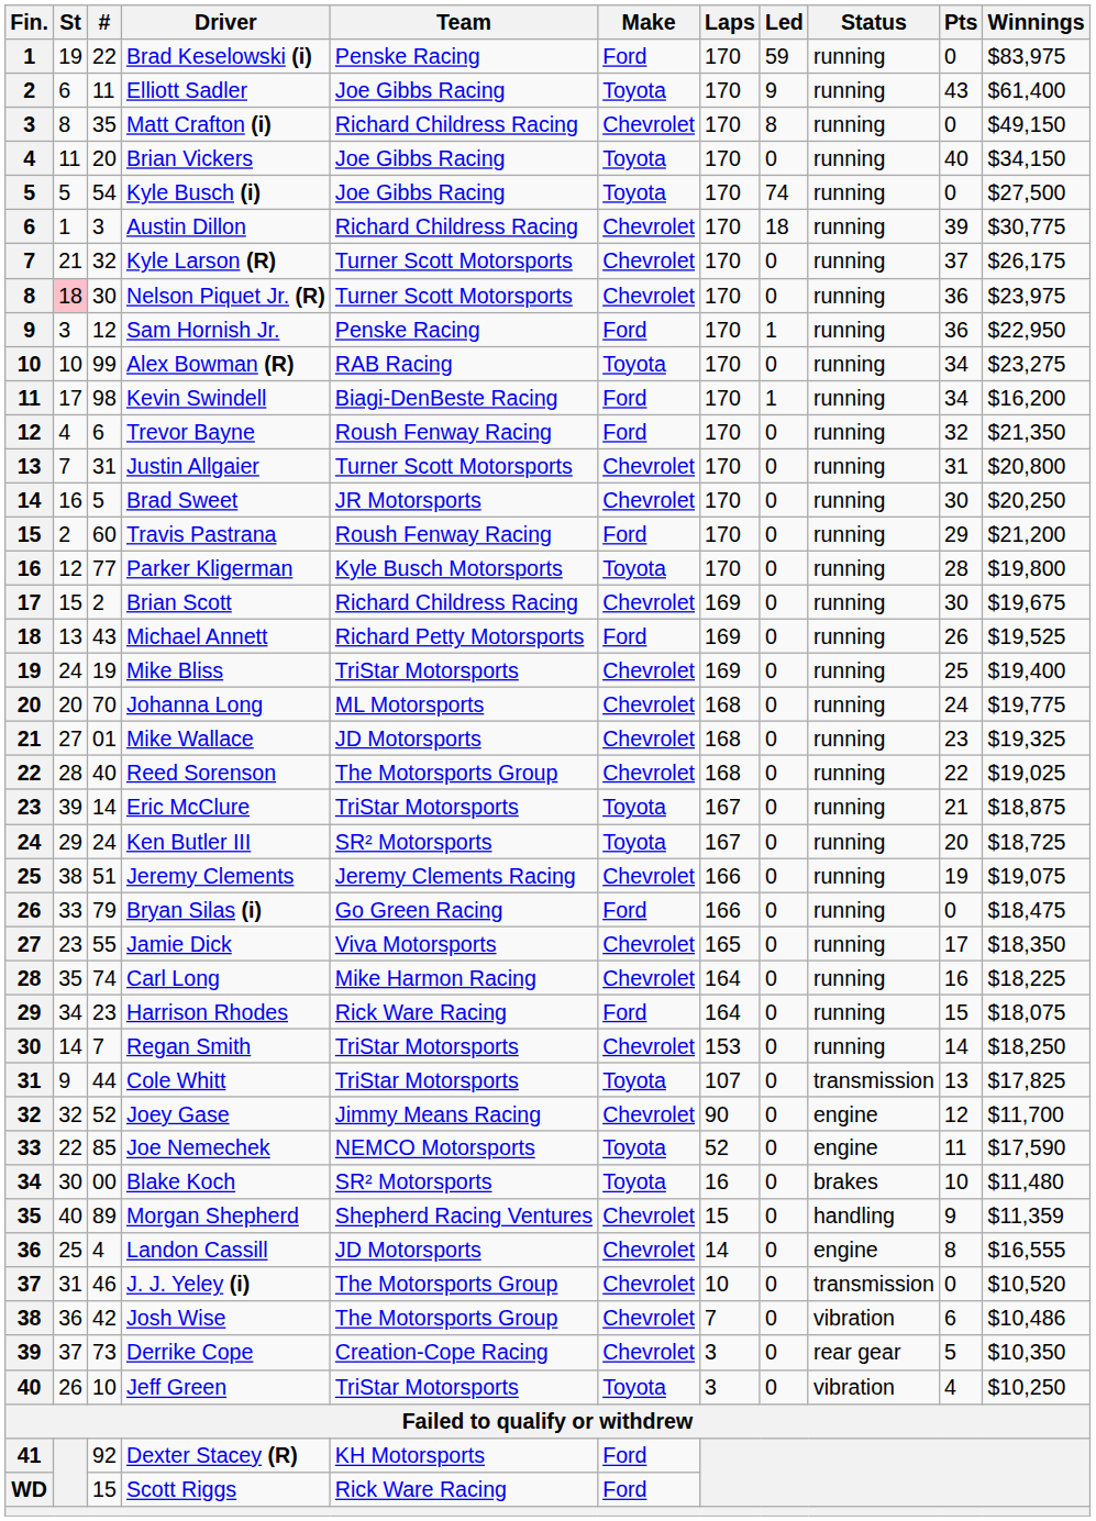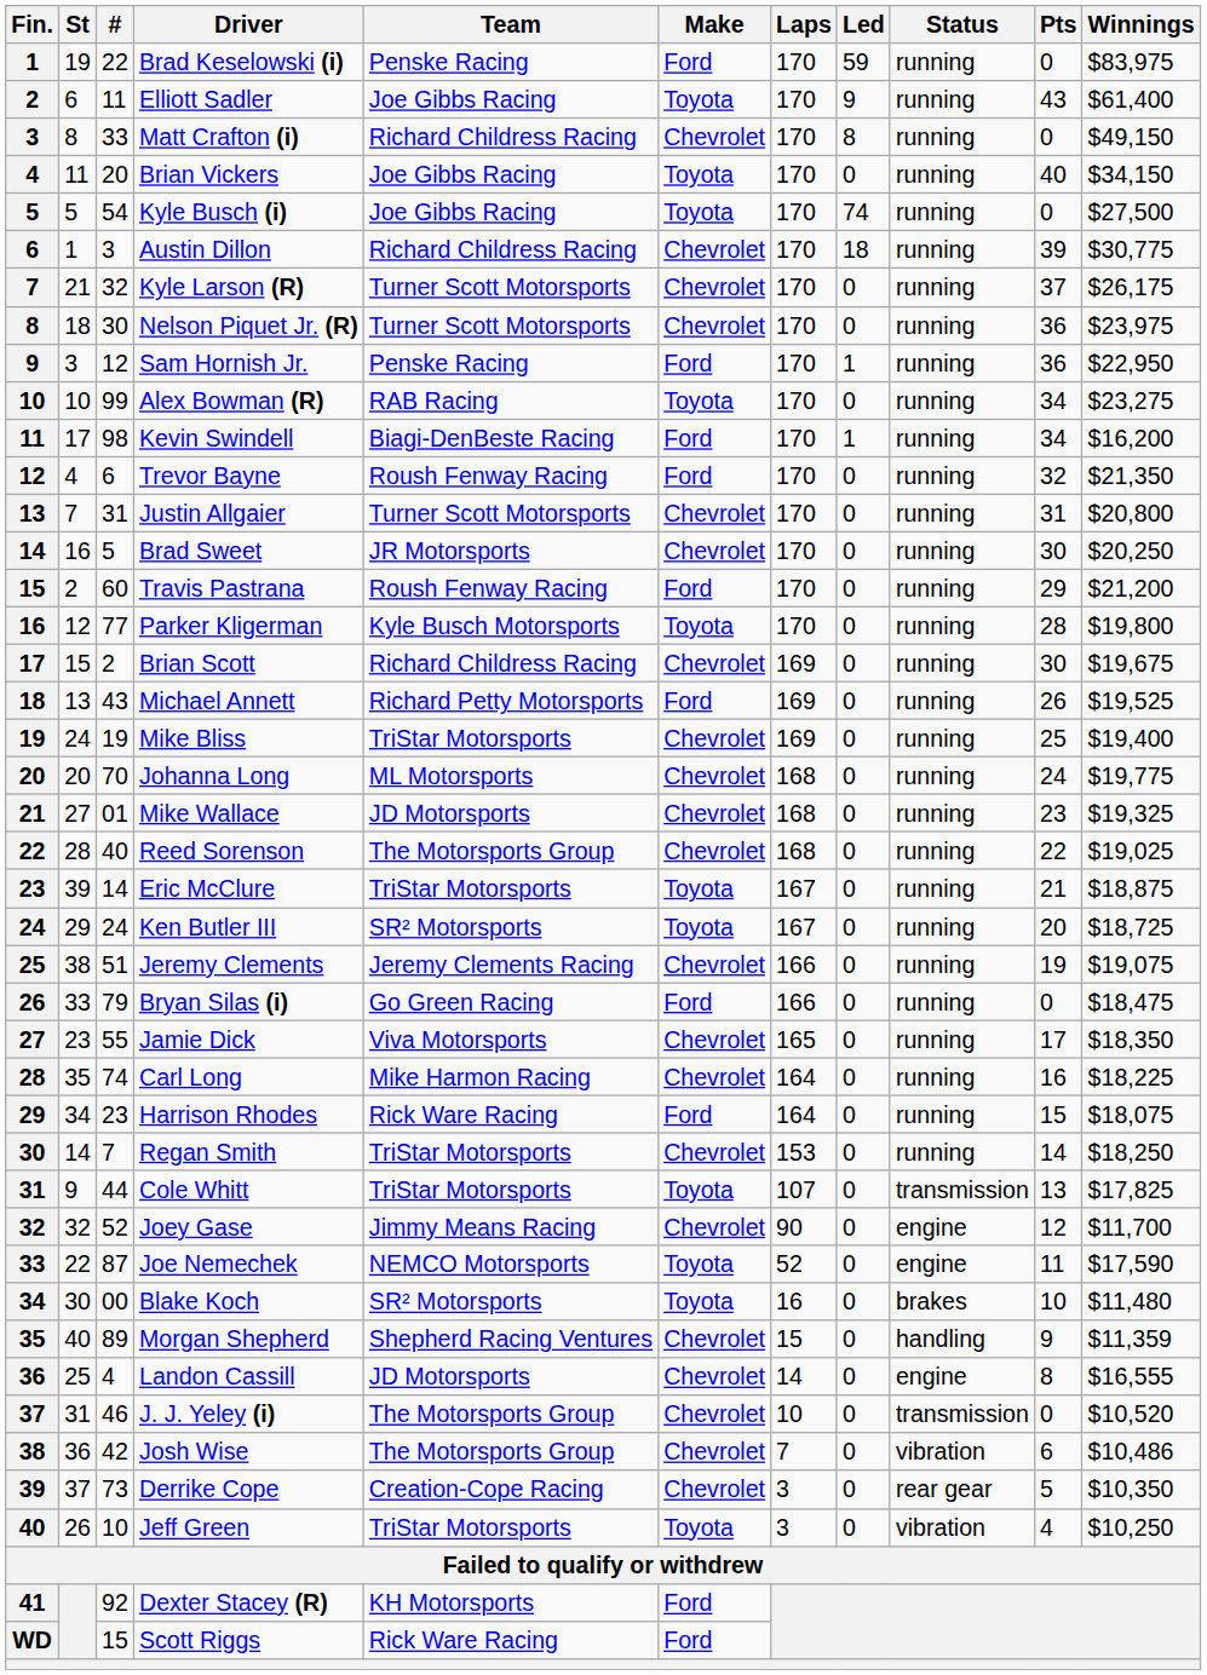 <table class="wikitable" style="font-size:95%">
 <tr>
 <th>Fin.</th>
 <th>St</th>
 <th>#</th>
 <th>Driver</th>
 <th>Team</th>
 <th>Make</th>
 <th>Laps</th>
 <th>Led</th>
 <th>Status</th>
 <th>Pts</th>
 <th>Winnings</th>
 </tr>
 <tr>
 <th>1</th>
 <td>19</td>
 <td>22</td>
 <td><a href='#'>Brad Keselowski</a> <strong>(i)</strong></td>
 <td><a href='#'>Penske Racing</a></td>
 <td><a href='#'>Ford</a></td>
 <td>170</td>
 <td>59</td>
 <td>running</td>
 <td>0</td>
 <td>$83,975</td>
 </tr>
 <tr>
 <th>2</th>
 <td>6</td>
 <td>11</td>
 <td><a href='#'>Elliott Sadler</a></td>
 <td><a href='#'>Joe Gibbs Racing</a></td>
 <td><a href='#'>Toyota</a></td>
 <td>170</td>
 <td>9</td>
 <td>running</td>
 <td>43</td>
 <td>$61,400</td>
 </tr>
 <tr>
 <th>3</th>
 <td>8</td>
-<td>35</td>
+<td>33</td>
 <td><a href='#'>Matt Crafton</a> <strong>(i)</strong></td>
 <td><a href='#'>Richard Childress Racing</a></td>
 <td><a href='#'>Chevrolet</a></td>
 <td>170</td>
 <td>8</td>
 <td>running</td>
 <td>0</td>
 <td>$49,150</td>
 </tr>
 <tr>
 <th>4</th>
 <td>11</td>
 <td>20</td>
 <td><a href='#'>Brian Vickers</a></td>
 <td><a href='#'>Joe Gibbs Racing</a></td>
 <td><a href='#'>Toyota</a></td>
 <td>170</td>
 <td>0</td>
 <td>running</td>
 <td>40</td>
 <td>$34,150</td>
 </tr>
 <tr>
 <th>5</th>
 <td>5</td>
 <td>54</td>
 <td><a href='#'>Kyle Busch</a> <strong>(i)</strong></td>
 <td><a href='#'>Joe Gibbs Racing</a></td>
 <td><a href='#'>Toyota</a></td>
 <td>170</td>
 <td>74</td>
 <td>running</td>
 <td>0</td>
 <td>$27,500</td>
 </tr>
 <tr>
 <th>6</th>
 <td>1</td>
 <td>3</td>
 <td><a href='#'>Austin Dillon</a></td>
 <td><a href='#'>Richard Childress Racing</a></td>
 <td><a href='#'>Chevrolet</a></td>
 <td>170</td>
 <td>18</td>
 <td>running</td>
 <td>39</td>
 <td>$30,775</td>
 </tr>
 <tr>
 <th>7</th>
 <td>21</td>
 <td>32</td>
 <td><a href='#'>Kyle Larson</a> <strong>(R)</strong></td>
 <td><a href='#'>Turner Scott Motorsports</a></td>
 <td><a href='#'>Chevrolet</a></td>
 <td>170</td>
 <td>0</td>
 <td>running</td>
 <td>37</td>
 <td>$26,175</td>
 </tr>
 <tr>
 <th>8</th>
-<td style="background: pink;">18</td>
+<td>18</td>
 <td>30</td>
 <td><a href='#'>Nelson Piquet Jr.</a> <strong>(R)</strong></td>
 <td><a href='#'>Turner Scott Motorsports</a></td>
 <td><a href='#'>Chevrolet</a></td>
 <td>170</td>
 <td>0</td>
 <td>running</td>
 <td>36</td>
 <td>$23,975</td>
 </tr>
 <tr>
 <th>9</th>
 <td>3</td>
 <td>12</td>
 <td><a href='#'>Sam Hornish Jr.</a></td>
 <td><a href='#'>Penske Racing</a></td>
 <td><a href='#'>Ford</a></td>
 <td>170</td>
 <td>1</td>
 <td>running</td>
 <td>36</td>
 <td>$22,950</td>
 </tr>
 <tr>
 <th>10</th>
 <td>10</td>
 <td>99</td>
 <td><a href='#'>Alex Bowman</a> <strong>(R)</strong></td>
 <td><a href='#'>RAB Racing</a></td>
 <td><a href='#'>Toyota</a></td>
 <td>170</td>
 <td>0</td>
 <td>running</td>
 <td>34</td>
 <td>$23,275</td>
 </tr>
 <tr>
 <th>11</th>
 <td>17</td>
 <td>98</td>
 <td><a href='#'>Kevin Swindell</a></td>
 <td><a href='#'>Biagi-DenBeste Racing</a></td>
 <td><a href='#'>Ford</a></td>
 <td>170</td>
 <td>1</td>
 <td>running</td>
 <td>34</td>
 <td>$16,200</td>
 </tr>
 <tr>
 <th>12</th>
 <td>4</td>
 <td>6</td>
 <td><a href='#'>Trevor Bayne</a></td>
 <td><a href='#'>Roush Fenway Racing</a></td>
 <td><a href='#'>Ford</a></td>
 <td>170</td>
 <td>0</td>
 <td>running</td>
 <td>32</td>
 <td>$21,350</td>
 </tr>
 <tr>
 <th>13</th>
 <td>7</td>
 <td>31</td>
 <td><a href='#'>Justin Allgaier</a></td>
 <td><a href='#'>Turner Scott Motorsports</a></td>
 <td><a href='#'>Chevrolet</a></td>
 <td>170</td>
 <td>0</td>
 <td>running</td>
 <td>31</td>
 <td>$20,800</td>
 </tr>
 <tr>
 <th>14</th>
 <td>16</td>
 <td>5</td>
 <td><a href='#'>Brad Sweet</a></td>
 <td><a href='#'>JR Motorsports</a></td>
 <td><a href='#'>Chevrolet</a></td>
 <td>170</td>
 <td>0</td>
 <td>running</td>
 <td>30</td>
 <td>$20,250</td>
 </tr>
 <tr>
 <th>15</th>
 <td>2</td>
 <td>60</td>
 <td><a href='#'>Travis Pastrana</a></td>
 <td><a href='#'>Roush Fenway Racing</a></td>
 <td><a href='#'>Ford</a></td>
 <td>170</td>
 <td>0</td>
 <td>running</td>
 <td>29</td>
 <td>$21,200</td>
 </tr>
 <tr>
 <th>16</th>
 <td>12</td>
 <td>77</td>
 <td><a href='#'>Parker Kligerman</a></td>
 <td><a href='#'>Kyle Busch Motorsports</a></td>
 <td><a href='#'>Toyota</a></td>
 <td>170</td>
 <td>0</td>
 <td>running</td>
 <td>28</td>
 <td>$19,800</td>
 </tr>
 <tr>
 <th>17</th>
 <td>15</td>
 <td>2</td>
 <td><a href='#'>Brian Scott</a></td>
 <td><a href='#'>Richard Childress Racing</a></td>
 <td><a href='#'>Chevrolet</a></td>
 <td>169</td>
 <td>0</td>
 <td>running</td>
 <td>30</td>
 <td>$19,675</td>
 </tr>
 <tr>
 <th>18</th>
 <td>13</td>
 <td>43</td>
 <td><a href='#'>Michael Annett</a></td>
 <td><a href='#'>Richard Petty Motorsports</a></td>
 <td><a href='#'>Ford</a></td>
 <td>169</td>
 <td>0</td>
 <td>running</td>
 <td>26</td>
 <td>$19,525</td>
 </tr>
 <tr>
 <th>19</th>
 <td>24</td>
 <td>19</td>
 <td><a href='#'>Mike Bliss</a></td>
 <td><a href='#'>TriStar Motorsports</a></td>
 <td><a href='#'>Chevrolet</a></td>
 <td>169</td>
 <td>0</td>
 <td>running</td>
 <td>25</td>
 <td>$19,400</td>
 </tr>
 <tr>
 <th>20</th>
 <td>20</td>
 <td>70</td>
 <td><a href='#'>Johanna Long</a></td>
 <td><a href='#'>ML Motorsports</a></td>
 <td><a href='#'>Chevrolet</a></td>
 <td>168</td>
 <td>0</td>
 <td>running</td>
 <td>24</td>
 <td>$19,775</td>
 </tr>
 <tr>
 <th>21</th>
 <td>27</td>
 <td>01</td>
 <td><a href='#'>Mike Wallace</a></td>
 <td><a href='#'>JD Motorsports</a></td>
 <td><a href='#'>Chevrolet</a></td>
 <td>168</td>
 <td>0</td>
 <td>running</td>
 <td>23</td>
 <td>$19,325</td>
 </tr>
 <tr>
 <th>22</th>
 <td>28</td>
 <td>40</td>
 <td><a href='#'>Reed Sorenson</a></td>
 <td><a href='#'>The Motorsports Group</a></td>
 <td><a href='#'>Chevrolet</a></td>
 <td>168</td>
 <td>0</td>
 <td>running</td>
 <td>22</td>
 <td>$19,025</td>
 </tr>
 <tr>
 <th>23</th>
 <td>39</td>
 <td>14</td>
 <td><a href='#'>Eric McClure</a></td>
 <td><a href='#'>TriStar Motorsports</a></td>
 <td><a href='#'>Toyota</a></td>
 <td>167</td>
 <td>0</td>
 <td>running</td>
 <td>21</td>
 <td>$18,875</td>
 </tr>
 <tr>
 <th>24</th>
 <td>29</td>
 <td>24</td>
 <td><a href='#'>Ken Butler III</a></td>
 <td><a href='#'>SR² Motorsports</a></td>
 <td><a href='#'>Toyota</a></td>
 <td>167</td>
 <td>0</td>
 <td>running</td>
 <td>20</td>
 <td>$18,725</td>
 </tr>
 <tr>
 <th>25</th>
 <td>38</td>
 <td>51</td>
 <td><a href='#'>Jeremy Clements</a></td>
 <td><a href='#'>Jeremy Clements Racing</a></td>
 <td><a href='#'>Chevrolet</a></td>
 <td>166</td>
 <td>0</td>
 <td>running</td>
 <td>19</td>
 <td>$19,075</td>
 </tr>
 <tr>
 <th>26</th>
 <td>33</td>
 <td>79</td>
 <td><a href='#'>Bryan Silas</a> <strong>(i)</strong></td>
 <td><a href='#'>Go Green Racing</a></td>
 <td><a href='#'>Ford</a></td>
 <td>166</td>
 <td>0</td>
 <td>running</td>
 <td>0</td>
 <td>$18,475</td>
 </tr>
 <tr>
 <th>27</th>
 <td>23</td>
 <td>55</td>
 <td><a href='#'>Jamie Dick</a></td>
 <td><a href='#'>Viva Motorsports</a></td>
 <td><a href='#'>Chevrolet</a></td>
 <td>165</td>
 <td>0</td>
 <td>running</td>
 <td>17</td>
 <td>$18,350</td>
 </tr>
 <tr>
 <th>28</th>
 <td>35</td>
 <td>74</td>
 <td><a href='#'>Carl Long</a></td>
 <td><a href='#'>Mike Harmon Racing</a></td>
 <td><a href='#'>Chevrolet</a></td>
 <td>164</td>
 <td>0</td>
 <td>running</td>
 <td>16</td>
 <td>$18,225</td>
 </tr>
 <tr>
 <th>29</th>
 <td>34</td>
 <td>23</td>
 <td><a href='#'>Harrison Rhodes</a></td>
 <td><a href='#'>Rick Ware Racing</a></td>
 <td><a href='#'>Ford</a></td>
 <td>164</td>
 <td>0</td>
 <td>running</td>
 <td>15</td>
 <td>$18,075</td>
 </tr>
 <tr>
 <th>30</th>
 <td>14</td>
 <td>7</td>
 <td><a href='#'>Regan Smith</a></td>
 <td><a href='#'>TriStar Motorsports</a></td>
 <td><a href='#'>Chevrolet</a></td>
 <td>153</td>
 <td>0</td>
 <td>running</td>
 <td>14</td>
 <td>$18,250</td>
 </tr>
 <tr>
 <th>31</th>
 <td>9</td>
 <td>44</td>
 <td><a href='#'>Cole Whitt</a></td>
 <td><a href='#'>TriStar Motorsports</a></td>
 <td><a href='#'>Toyota</a></td>
 <td>107</td>
 <td>0</td>
 <td>transmission</td>
 <td>13</td>
 <td>$17,825</td>
 </tr>
 <tr>
 <th>32</th>
 <td>32</td>
 <td>52</td>
 <td><a href='#'>Joey Gase</a></td>
 <td><a href='#'>Jimmy Means Racing</a></td>
 <td><a href='#'>Chevrolet</a></td>
 <td>90</td>
 <td>0</td>
 <td>engine</td>
 <td>12</td>
 <td>$11,700</td>
 </tr>
 <tr>
 <th>33</th>
 <td>22</td>
-<td>85</td>
+<td>87</td>
 <td><a href='#'>Joe Nemechek</a></td>
 <td><a href='#'>NEMCO Motorsports</a></td>
 <td><a href='#'>Toyota</a></td>
 <td>52</td>
 <td>0</td>
 <td>engine</td>
 <td>11</td>
 <td>$17,590</td>
 </tr>
 <tr>
 <th>34</th>
 <td>30</td>
 <td>00</td>
 <td><a href='#'>Blake Koch</a></td>
 <td><a href='#'>SR² Motorsports</a></td>
 <td><a href='#'>Toyota</a></td>
 <td>16</td>
 <td>0</td>
 <td>brakes</td>
 <td>10</td>
 <td>$11,480</td>
 </tr>
 <tr>
 <th>35</th>
 <td>40</td>
 <td>89</td>
 <td><a href='#'>Morgan Shepherd</a></td>
 <td><a href='#'>Shepherd Racing Ventures</a></td>
 <td><a href='#'>Chevrolet</a></td>
 <td>15</td>
 <td>0</td>
 <td>handling</td>
 <td>9</td>
 <td>$11,359</td>
 </tr>
 <tr>
 <th>36</th>
 <td>25</td>
 <td>4</td>
 <td><a href='#'>Landon Cassill</a></td>
 <td><a href='#'>JD Motorsports</a></td>
 <td><a href='#'>Chevrolet</a></td>
 <td>14</td>
 <td>0</td>
 <td>engine</td>
 <td>8</td>
 <td>$16,555</td>
 </tr>
 <tr>
 <th>37</th>
 <td>31</td>
 <td>46</td>
 <td><a href='#'>J. J. Yeley</a> <strong>(i)</strong></td>
 <td><a href='#'>The Motorsports Group</a></td>
 <td><a href='#'>Chevrolet</a></td>
 <td>10</td>
 <td>0</td>
 <td>transmission</td>
 <td>0</td>
 <td>$10,520</td>
 </tr>
 <tr>
 <th>38</th>
 <td>36</td>
 <td>42</td>
 <td><a href='#'>Josh Wise</a></td>
 <td><a href='#'>The Motorsports Group</a></td>
 <td><a href='#'>Chevrolet</a></td>
 <td>7</td>
 <td>0</td>
 <td>vibration</td>
 <td>6</td>
 <td>$10,486</td>
 </tr>
 <tr>
 <th>39</th>
 <td>37</td>
 <td>73</td>
 <td><a href='#'>Derrike Cope</a></td>
 <td><a href='#'>Creation-Cope Racing</a></td>
 <td><a href='#'>Chevrolet</a></td>
 <td>3</td>
 <td>0</td>
 <td>rear gear</td>
 <td>5</td>
 <td>$10,350</td>
 </tr>
 <tr>
 <th>40</th>
 <td>26</td>
 <td>10</td>
 <td><a href='#'>Jeff Green</a></td>
 <td><a href='#'>TriStar Motorsports</a></td>
 <td><a href='#'>Toyota</a></td>
 <td>3</td>
 <td>0</td>
 <td>vibration</td>
 <td>4</td>
 <td>$10,250</td>
 </tr>
 <tr>
 <th colspan="11">Failed to qualify or withdrew</th>
 </tr>
 <tr>
 <th>41</th>
 <th rowspan="2"></th>
 <td>92</td>
 <td><a href='#'>Dexter Stacey</a> <strong>(R)</strong></td>
 <td><a href='#'>KH Motorsports</a></td>
 <td><a href='#'>Ford</a></td>
 <th colspan="5" rowspan="2"></th>
 </tr>
 <tr>
 <th>WD</th>
 <td>15</td>
 <td><a href='#'>Scott Riggs</a></td>
 <td><a href='#'>Rick Ware Racing</a></td>
 <td><a href='#'>Ford</a></td>
 </tr>
 <tr>
 <th colspan="11"></th>
 </tr>
 </table>
